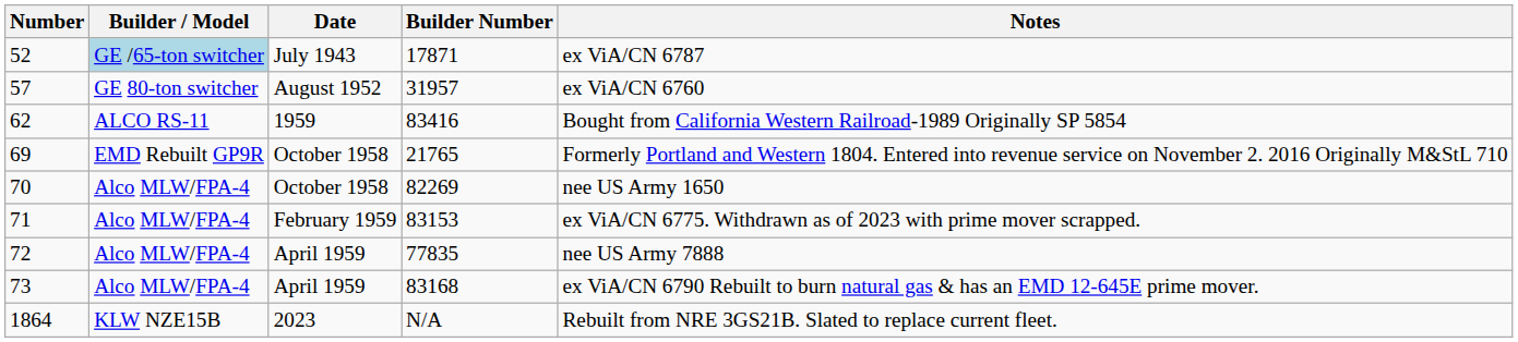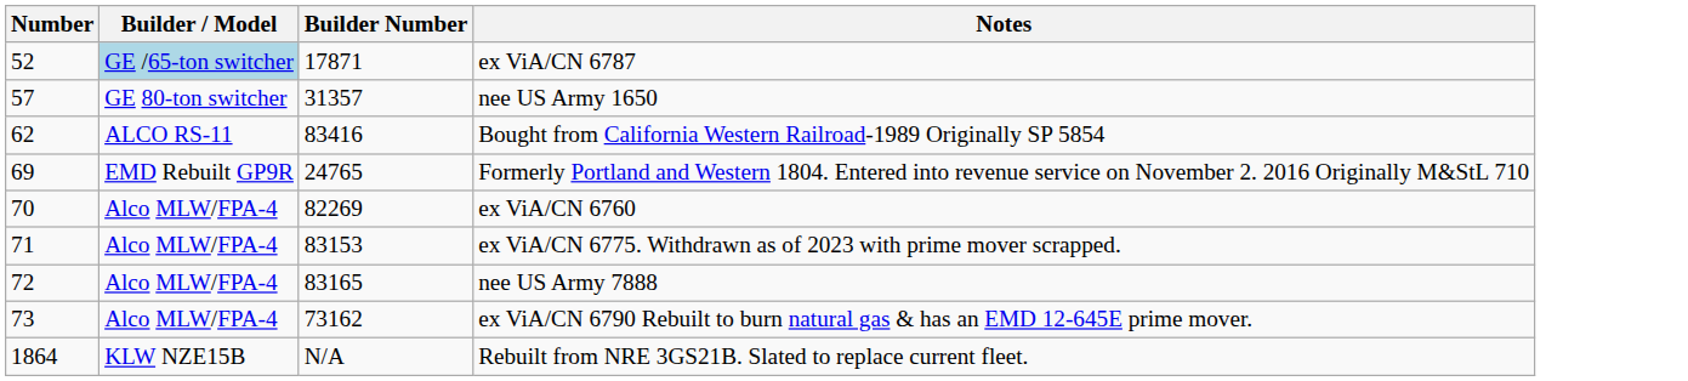 <table class="wikitable">
 <tr>
 <th>Number</th>
 <th>Builder / Model</th>
-<th>Date</th>
 <th>Builder Number</th>
 <th>Notes</th>
 </tr>
 <tr>
 <td>52</td>
 <td style="background: lightblue;"><a href='#'>GE</a> /<a href='#'>65-ton switcher</a></td>
-<td>July 1943</td>
 <td>17871</td>
 <td>ex ViA/CN 6787</td>
 </tr>
 <tr>
 <td>57</td>
 <td><a href='#'>GE</a> <a href='#'>80-ton switcher</a></td>
-<td>August 1952</td>
-<td>31957</td>
-<td>ex ViA/CN 6760</td>
+<td>31357</td>
+<td>nee US Army 1650</td>
 </tr>
 <tr>
 <td>62</td>
 <td><a href='#'>ALCO RS-11</a></td>
-<td>1959</td>
 <td>83416</td>
 <td>Bought from <a href='#'>California Western Railroad</a>-1989  Originally SP 5854</td>
 </tr>
 <tr>
 <td>69</td>
 <td><a href='#'>EMD</a> Rebuilt <a href='#'>GP9R</a></td>
-<td>October 1958</td>
-<td>21765</td>
+<td>24765</td>
 <td>Formerly <a href='#'>Portland and Western</a> 1804. Entered into revenue service on November 2. 2016 Originally M&StL 710</td>
 </tr>
 <tr>
 <td>70</td>
 <td><a href='#'>Alco</a> <a href='#'>MLW</a>/<a href='#'>FPA-4</a></td>
-<td>October 1958</td>
 <td>82269</td>
-<td>nee US Army 1650</td>
+<td>ex ViA/CN 6760</td>
 </tr>
 <tr>
 <td>71</td>
 <td><a href='#'>Alco</a> <a href='#'>MLW</a>/<a href='#'>FPA-4</a></td>
-<td>February 1959</td>
 <td>83153</td>
 <td>ex ViA/CN 6775. Withdrawn as of 2023 with prime mover scrapped.</td>
 </tr>
 <tr>
 <td>72</td>
 <td><a href='#'>Alco</a> <a href='#'>MLW</a>/<a href='#'>FPA-4</a></td>
-<td>April 1959</td>
-<td>77835</td>
+<td>83165</td>
 <td>nee US Army 7888</td>
 </tr>
 <tr>
 <td>73</td>
 <td><a href='#'>Alco</a> <a href='#'>MLW</a>/<a href='#'>FPA-4</a></td>
-<td>April 1959</td>
-<td>83168</td>
+<td>73162</td>
 <td>ex ViA/CN 6790 Rebuilt to burn <a href='#'>natural gas</a> & has an <a href='#'>EMD 12-645E</a> prime mover.</td>
 </tr>
 <tr>
 <td>1864</td>
 <td><a href='#'>KLW</a> NZE15B</td>
-<td>2023</td>
 <td>N/A</td>
 <td>Rebuilt from NRE 3GS21B. Slated to replace current fleet.</td>
 </tr>
 </table>
